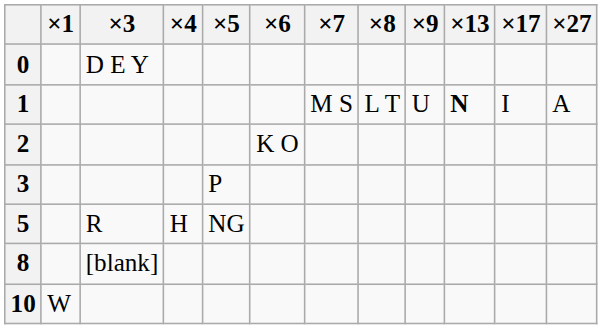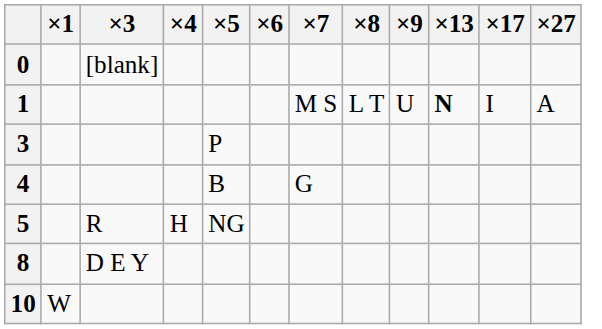 <table class="wikitable floatright">
 <tr>
 <th></th>
 <th>×1</th>
 <th>×3</th>
 <th>×4</th>
 <th>×5</th>
 <th>×6</th>
 <th>×7</th>
 <th>×8</th>
 <th>×9</th>
 <th>×13</th>
 <th>×17</th>
 <th>×27</th>
 </tr>
 <tr>
 <th>0</th>
 <td></td>
-<td>D E Y</td>
+<td>[blank]</td>
 <td></td>
 <td></td>
 <td></td>
 <td></td>
 <td></td>
 <td></td>
 <td></td>
 <td></td>
 <td></td>
 </tr>
 <tr>
 <th>1</th>
 <td></td>
 <td></td>
 <td></td>
 <td></td>
 <td></td>
 <td>M S</td>
 <td>L T</td>
 <td>U</td>
 <td><strong>N</strong></td>
 <td>I</td>
 <td>A</td>
 </tr>
 <tr>
-<th>2</th>
+<th>3</th>
 <td></td>
 <td></td>
 <td></td>
+<td>P</td>
 <td></td>
-<td>K O</td>
 <td></td>
 <td></td>
 <td></td>
 <td></td>
 <td></td>
 <td></td>
 </tr>
 <tr>
-<th>3</th>
+<th>4</th>
 <td></td>
 <td></td>
 <td></td>
-<td>P</td>
+<td>B</td>
 <td></td>
-<td></td>
+<td>G</td>
 <td></td>
 <td></td>
 <td></td>
 <td></td>
 <td></td>
 </tr>
 <tr>
 <th>5</th>
 <td></td>
 <td>R</td>
 <td>H</td>
 <td>NG</td>
 <td></td>
 <td></td>
 <td></td>
 <td></td>
 <td></td>
 <td></td>
 <td></td>
 </tr>
 <tr>
 <th>8</th>
 <td></td>
-<td>[blank]</td>
+<td>D E Y</td>
 <td></td>
 <td></td>
 <td></td>
 <td></td>
 <td></td>
 <td></td>
 <td></td>
 <td></td>
 <td></td>
 </tr>
 <tr>
 <th>10</th>
 <td>W</td>
 <td></td>
 <td></td>
 <td></td>
 <td></td>
 <td></td>
 <td></td>
 <td></td>
 <td></td>
 <td></td>
 <td></td>
 </tr>
 </table>
